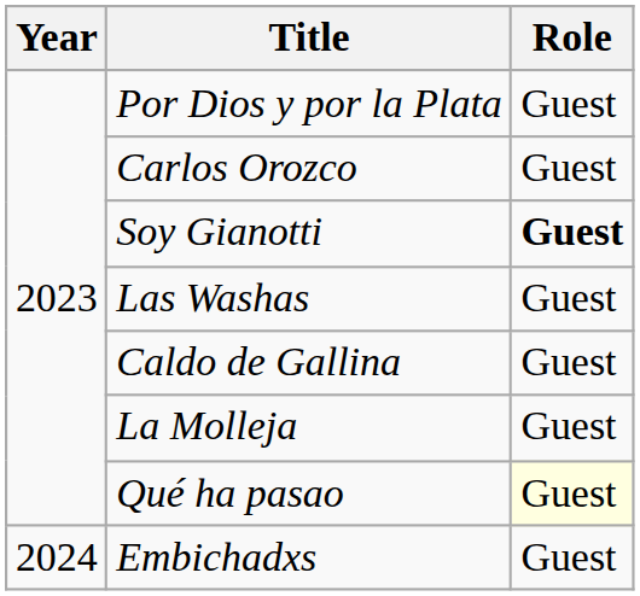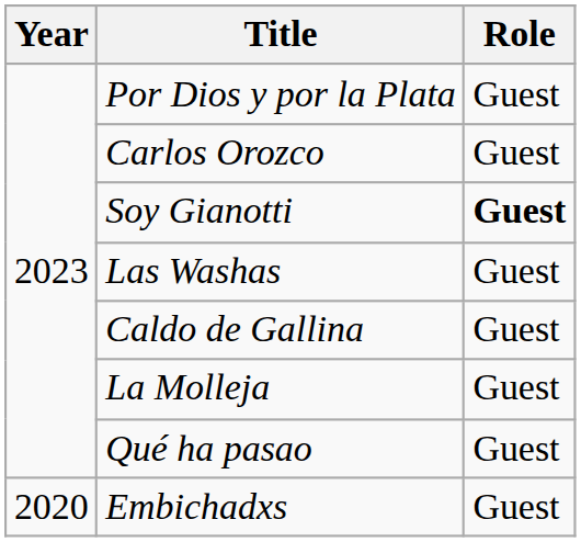 <table class="wikitable plainrowheaders sortable" style="margin-bottom: 10px;">
 <tr>
 <th scope="col">Year</th>
 <th scope="col">Title</th>
 <th scope="col">Role</th>
 </tr>
 <tr>
 <td rowspan="7">2023</td>
 <td><em>Por Dios y por la Plata</em> </td>
 <td>Guest</td>
 </tr>
 <tr>
 <td><em>Carlos Orozco</em> </td>
 <td>Guest</td>
 </tr>
 <tr>
 <td><em>Soy Gianotti</em> </td>
 <td><strong>Guest</strong></td>
 </tr>
 <tr>
 <td><em>Las Washas</em> </td>
 <td>Guest</td>
 </tr>
 <tr>
 <td><em>Caldo de Gallina</em> </td>
 <td>Guest</td>
 </tr>
 <tr>
 <td><em>La Molleja</em> </td>
 <td>Guest</td>
 </tr>
 <tr>
 <td><em>Qué ha pasao</em> </td>
-<td style="background: lightyellow;">Guest</td>
+<td>Guest</td>
 </tr>
 <tr>
-<td rowspan="1">2024</td>
+<td rowspan="1">2020</td>
 <td><em>Embichadxs</em> </td>
 <td>Guest</td>
 </tr>
 </table>
